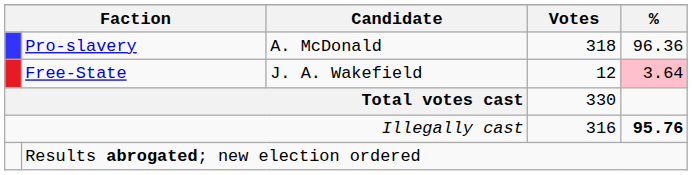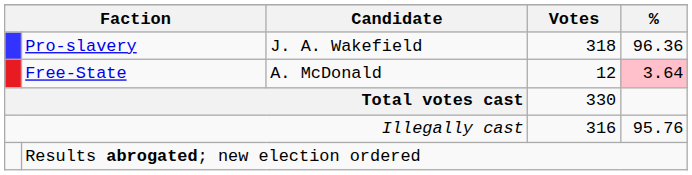 <table class="wikitable plainrowheaders" style="text-align:center;">
 <tr>
 </tr>
 <tr>
 <th scope="col" colspan="2" style="width: 15em">Faction</th>
 <th scope="col" style="width: 15em">Candidate</th>
 <th scope="col" style="width: 5em">Votes</th>
 <th scope="col" style="width: 3.5em">%</th>
 </tr>
 <tr>
 <td style="width: 0.5em; background-color:#3333FF"></td>
 <td style="text-align: left"><a href='#'>Pro-slavery</a></td>
-<td style="text-align: left">A. McDonald</td>
+<td style="text-align: left">J. A. Wakefield</td>
 <td style="text-align: right; margin-right: 0.5em">318</td>
 <td style="text-align: right; margin-right: 0.5em">96.36</td>
 </tr>
 <tr>
 <td style="width: 0.5em; background-color:#E81B23"></td>
 <td style="text-align: left"><a href='#'>Free-State</a></td>
-<td style="text-align: left">J. A. Wakefield</td>
+<td style="text-align: left">A. McDonald</td>
 <td style="text-align: right; margin-right: 0.5em">12</td>
 <td style="background: pink; text-align: right; margin-right: 0.5em">3.64</td>
 </tr>
 <tr>
 <th colspan="3" style="text-align:right;">Total votes cast</th>
 <td style="text-align:right;">330</td>
 <td style="text-align:right;"></td>
 </tr>
 <tr>
 <td colspan="3" style="text-align:right;"><em>Illegally cast</em></td>
 <td style="text-align:right;">316</td>
-<td style="text-align:right;"><strong>95.76</strong></td>
+<td style="text-align:right;">95.76</td>
 </tr>
 <tr>
 <td style="width: 0.5em;"></td>
 <td colspan="4" style="text-align:left;">Results <strong>abrogated</strong>; new election ordered</td>
 </tr>
 </table>
